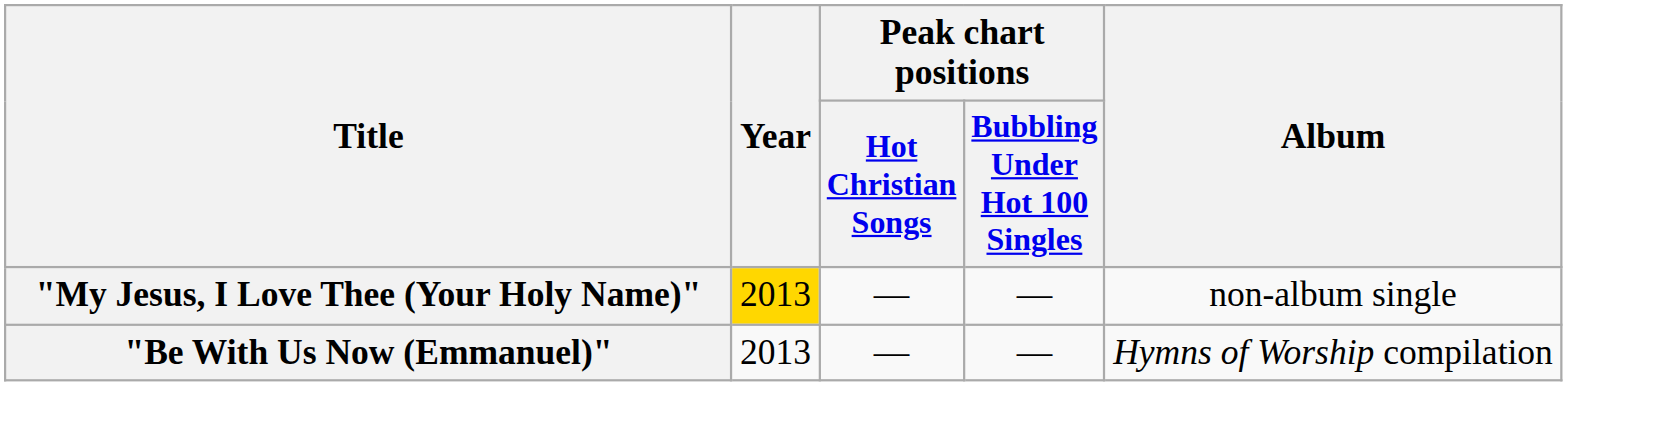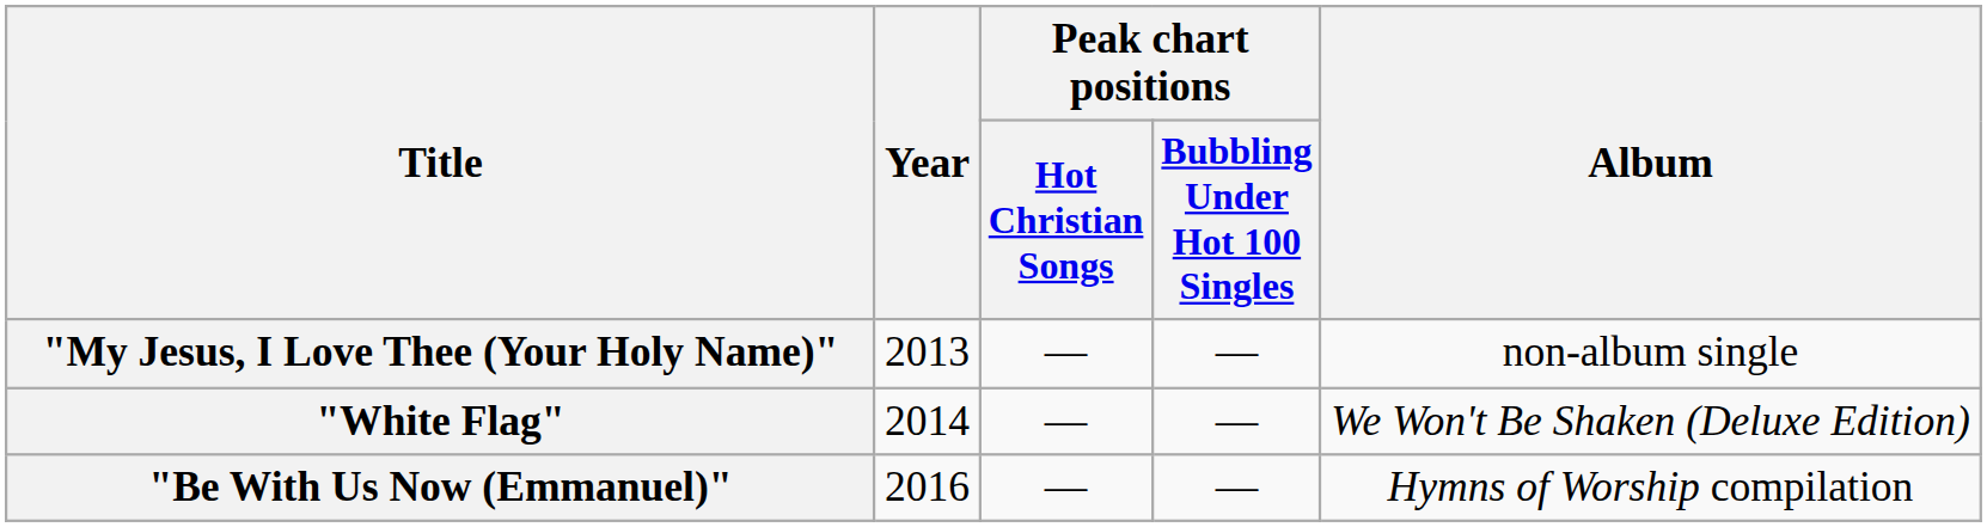 <table class="wikitable plainrowheaders" style="text-align:center;" border="1">
 <tr>
 <th scope="col" rowspan="2" style="width:20em;">Title</th>
 <th scope="col" rowspan="2">Year</th>
 <th scope="col" colspan="2">Peak chart positions</th>
 <th scope="col" rowspan="2">Album</th>
 </tr>
 <tr>
 <th scope="col" style="width:3em;font-size:90%;"><a href='#'>Hot Christian Songs</a></th>
 <th scope="col" style="width:3em;font-size:90%;"><a href='#'>Bubbling Under Hot 100 Singles</a></th>
 </tr>
 <tr>
 <th scope="row">"My Jesus, I Love Thee (Your Holy Name)"</th>
-<td style="background: gold;">2013</td>
+<td>2013</td>
 <td>—</td>
 <td>—</td>
 <td>non-album single</td>
 </tr>
 <tr>
+<th scope="row">"White Flag"</th>
+<td>2014</td>
+<td>—</td>
+<td>—</td>
+<td><em>We Won't Be Shaken (Deluxe Edition)</em></td>
+</tr>
+<tr>
 <th scope="row">"Be With Us Now (Emmanuel)"</th>
-<td>2013</td>
+<td>2016</td>
 <td>—</td>
 <td>—</td>
 <td><em>Hymns of Worship</em> compilation</td>
 </tr>
 </table>
